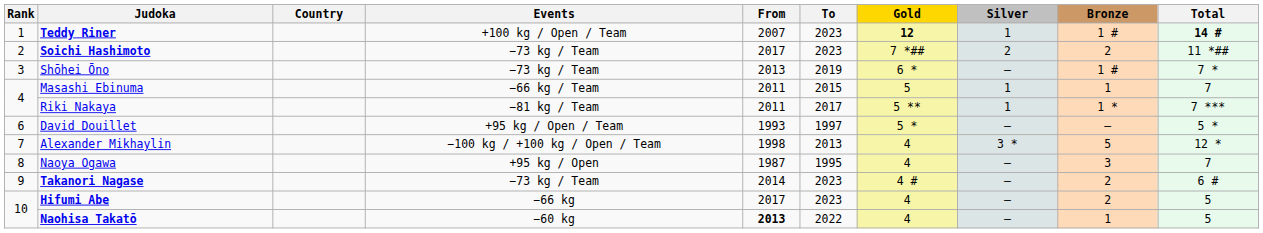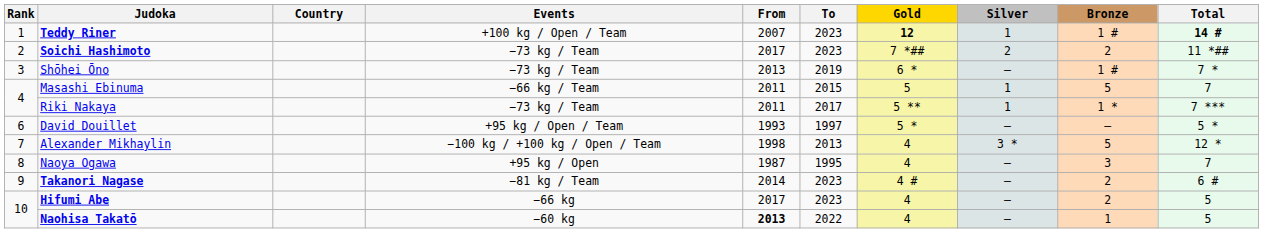 <table class="wikitable plainrowheaders" width=90% style="text-align:center;">
 <tr style="background-color:#EDEDED;">
 <th class="hintergrundfarbe5" style="width:1em">Rank</th>
 <th class="hintergrundfarbe5">Judoka</th>
 <th class="hintergrundfarbe5">Country</th>
 <th class="hintergrundfarbe5">Events</th>
 <th class="hintergrundfarbe5">From</th>
 <th class="hintergrundfarbe5">To</th>
 <th style="background:    gold; width:8%">Gold</th>
 <th style="background:  silver; width:8%">Silver</th>
 <th style="background: #CC9966; width:8%">Bronze</th>
 <th class="hintergrundfarbe5" style="width:8%">Total</th>
 </tr>
 <tr>
 <td>1</td>
 <td align="left"><strong><a href='#'>Teddy Riner</a></strong></td>
 <td align="left"></td>
 <td>+100 kg / Open / Team</td>
 <td>2007</td>
 <td>2023</td>
 <td bgcolor="#F7F6A8"><strong>12</strong></td>
 <td bgcolor="#DCE5E5">1</td>
 <td bgcolor="#FFDAB9"> 1 #</td>
 <td bgcolor="#E7FAEC"><strong> 14 # </strong></td>
 </tr>
 <tr align="center">
 <td>2</td>
 <td align="left"><strong><a href='#'>Soichi Hashimoto</a></strong></td>
 <td align="left"></td>
 <td>−73 kg / Team</td>
 <td>2017</td>
 <td>2023</td>
 <td bgcolor="#F7F6A8"> 7 *##</td>
 <td bgcolor="#DCE5E5">2</td>
 <td bgcolor="#FFDAB9">2</td>
 <td bgcolor="#E7FAEC"> 11 *##</td>
 </tr>
 <tr align="center">
 <td>3</td>
 <td align="left"><a href='#'>Shōhei Ōno</a></td>
 <td align="left"></td>
 <td>−73 kg / Team</td>
 <td>2013</td>
 <td>2019</td>
 <td bgcolor="#F7F6A8"> 6 *</td>
 <td bgcolor="#DCE5E5">–</td>
 <td bgcolor="#FFDAB9"> 1 #</td>
 <td bgcolor="#E7FAEC"> 7 *</td>
 </tr>
 <tr align="center">
 <td rowspan="2">4</td>
 <td align="left"><a href='#'>Masashi Ebinuma</a></td>
 <td align="left"></td>
 <td>−66 kg / Team</td>
 <td>2011</td>
 <td>2015</td>
 <td bgcolor="#F7F6A8">5</td>
 <td bgcolor="#DCE5E5">1</td>
-<td bgcolor="#FFDAB9">1</td>
+<td bgcolor="#FFDAB9">5</td>
 <td bgcolor="#E7FAEC">7</td>
 </tr>
 <tr align="center">
 <td align="left"><a href='#'>Riki Nakaya</a></td>
 <td align="left"></td>
-<td>−81 kg / Team</td>
+<td>−73 kg / Team</td>
 <td>2011</td>
 <td>2017</td>
 <td bgcolor="#F7F6A8"> 5 **</td>
 <td bgcolor="#DCE5E5">1</td>
 <td bgcolor="#FFDAB9"> 1 *</td>
 <td bgcolor="#E7FAEC"> 7 ***</td>
 </tr>
 <tr align="center">
 <td>6</td>
 <td align="left"><a href='#'>David Douillet</a></td>
 <td align="left"></td>
 <td>+95 kg / Open / Team</td>
 <td>1993</td>
 <td>1997</td>
 <td bgcolor="#F7F6A8"> 5 *</td>
 <td bgcolor="#DCE5E5">–</td>
 <td bgcolor="#FFDAB9">–</td>
 <td bgcolor="#E7FAEC"> 5 *</td>
 </tr>
 <tr align="center">
 <td>7</td>
 <td align="left"><a href='#'>Alexander Mikhaylin</a></td>
 <td align="left"></td>
 <td>−100 kg / +100 kg / Open / Team</td>
 <td>1998</td>
 <td>2013</td>
 <td bgcolor="#F7F6A8">4</td>
 <td bgcolor="#DCE5E5"> 3 *</td>
 <td bgcolor="#FFDAB9">5</td>
 <td bgcolor="#E7FAEC"> 12 *</td>
 </tr>
 <tr align="center">
 <td>8</td>
 <td align="left"><a href='#'>Naoya Ogawa</a></td>
 <td align="left"></td>
 <td>+95 kg / Open</td>
 <td>1987</td>
 <td>1995</td>
 <td bgcolor="#F7F6A8">4</td>
 <td bgcolor="#DCE5E5">–</td>
 <td bgcolor="#FFDAB9">3</td>
 <td bgcolor="#E7FAEC">7</td>
 </tr>
 <tr align="center">
 <td>9</td>
 <td align="left"><strong><a href='#'>Takanori Nagase</a></strong></td>
 <td align="left"></td>
-<td>−73 kg / Team</td>
+<td>−81 kg / Team</td>
 <td>2014</td>
 <td>2023</td>
 <td bgcolor="#F7F6A8"> 4 #</td>
 <td bgcolor="#DCE5E5">–</td>
 <td bgcolor="#FFDAB9">2</td>
 <td bgcolor="#E7FAEC"> 6 #</td>
 </tr>
 <tr align="center">
 <td rowspan="2">10</td>
 <td align="left"><strong><a href='#'>Hifumi Abe</a></strong></td>
 <td align="left"></td>
 <td>−66 kg</td>
 <td>2017</td>
 <td>2023</td>
 <td bgcolor="#F7F6A8">4</td>
 <td bgcolor="#DCE5E5">–</td>
 <td bgcolor="#FFDAB9">2</td>
 <td bgcolor="#E7FAEC">5</td>
 </tr>
 <tr align="center">
 <td align="left"><strong><a href='#'>Naohisa Takatō</a></strong></td>
 <td align="left"></td>
 <td>−60 kg</td>
 <td><strong>2013</strong></td>
 <td>2022</td>
 <td bgcolor="#F7F6A8">4</td>
 <td bgcolor="#DCE5E5">–</td>
 <td bgcolor="#FFDAB9">1</td>
 <td bgcolor="#E7FAEC">5</td>
 </tr>
 </table>
